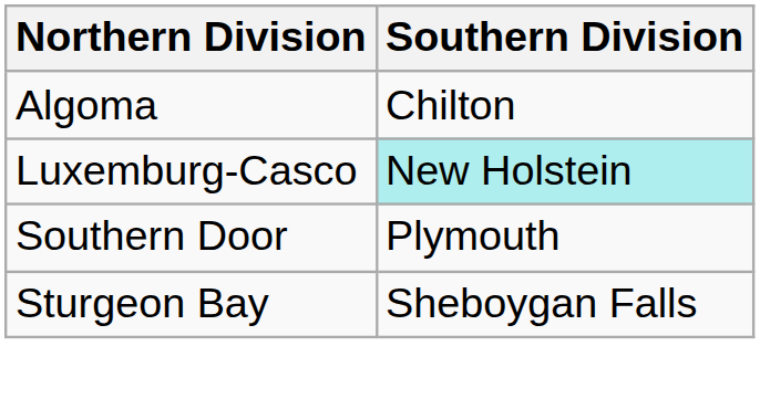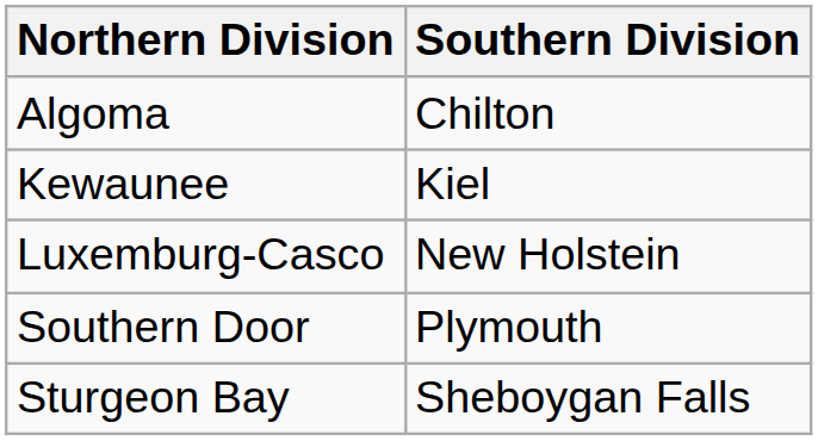 <table class="wikitable">
 <tr>
 <th>Northern Division</th>
 <th>Southern Division</th>
 </tr>
 <tr>
 <td>Algoma</td>
 <td>Chilton</td>
 </tr>
 <tr>
+<td>Kewaunee</td>
+<td>Kiel</td>
+</tr>
+<tr>
 <td>Luxemburg-Casco</td>
-<td style="background: paleturquoise;">New Holstein</td>
+<td>New Holstein</td>
 </tr>
 <tr>
 <td>Southern Door</td>
 <td>Plymouth</td>
 </tr>
 <tr>
 <td>Sturgeon Bay</td>
 <td>Sheboygan Falls</td>
 </tr>
 </table>
